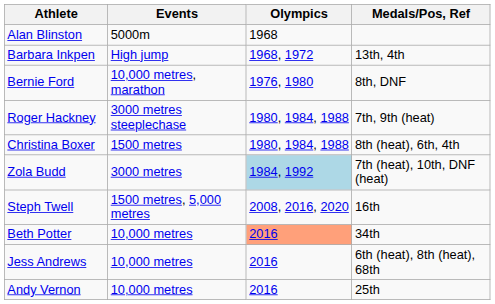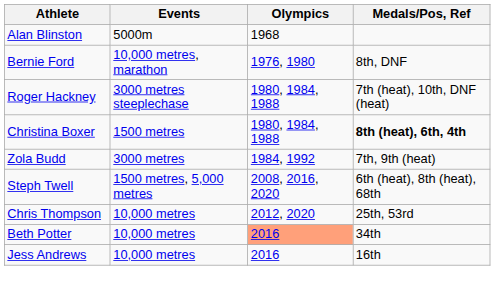 <table class="wikitable">
 <tr>
 <th width=150>Athlete</th>
 <th width=200>Events</th>
 <th width=150>Olympics</th>
 <th width=200>Medals/Pos, Ref</th>
 </tr>
 <tr>
 <td><a href='#'>Alan Blinston</a></td>
 <td>5000m</td>
 <td>1968</td>
 <td></td>
 </tr>
 <tr>
-<td><a href='#'>Barbara Inkpen</a></td>
-<td><a href='#'>High jump</a></td>
-<td><a href='#'>1968</a>, <a href='#'>1972</a></td>
-<td>13th, 4th</td>
-</tr>
-<tr>
 <td><a href='#'>Bernie Ford</a></td>
 <td><a href='#'>10,000 metres</a>, <a href='#'>marathon</a></td>
 <td><a href='#'>1976</a>, <a href='#'>1980</a></td>
 <td>8th, DNF</td>
 </tr>
 <tr>
 <td><a href='#'>Roger Hackney</a></td>
 <td><a href='#'>3000 metres steeplechase</a></td>
 <td><a href='#'>1980</a>, <a href='#'>1984</a>, <a href='#'>1988</a></td>
-<td>7th, 9th (heat)</td>
+<td>7th (heat), 10th, DNF (heat)</td>
 </tr>
 <tr>
 <td><a href='#'>Christina Boxer</a></td>
 <td><a href='#'>1500 metres</a></td>
 <td><a href='#'>1980</a>, <a href='#'>1984</a>, <a href='#'>1988</a></td>
-<td>8th (heat), 6th, 4th</td>
+<td><strong>8th (heat), 6th, 4th</strong></td>
 </tr>
 <tr>
 <td><a href='#'>Zola Budd</a></td>
 <td><a href='#'>3000 metres</a></td>
-<td style="background: lightblue;"><a href='#'>1984</a>, <a href='#'>1992</a></td>
-<td>7th (heat), 10th, DNF (heat)</td>
+<td><a href='#'>1984</a>, <a href='#'>1992</a></td>
+<td>7th, 9th (heat)</td>
 </tr>
 <tr>
 <td><a href='#'>Steph Twell</a></td>
 <td><a href='#'>1500 metres</a>, <a href='#'>5,000 metres</a></td>
 <td><a href='#'>2008</a>, <a href='#'>2016</a>, <a href='#'>2020</a></td>
-<td>16th</td>
+<td>6th (heat), 8th (heat), 68th</td>
+</tr>
+<tr>
+<td><a href='#'>Chris Thompson</a></td>
+<td><a href='#'>10,000 metres</a></td>
+<td><a href='#'>2012</a>, <a href='#'>2020</a></td>
+<td>25th, 53rd</td>
 </tr>
 <tr>
 <td><a href='#'>Beth Potter</a></td>
 <td><a href='#'>10,000 metres</a></td>
 <td style="background: lightsalmon;"><a href='#'>2016</a></td>
 <td>34th</td>
 </tr>
 <tr>
 <td><a href='#'>Jess Andrews</a></td>
 <td><a href='#'>10,000 metres</a></td>
 <td><a href='#'>2016</a></td>
-<td>6th (heat), 8th (heat), 68th</td>
-</tr>
-<tr>
-<td><a href='#'>Andy Vernon</a></td>
-<td><a href='#'>10,000 metres</a></td>
-<td><a href='#'>2016</a></td>
-<td>25th</td>
+<td>16th</td>
 </tr>
 </table>
